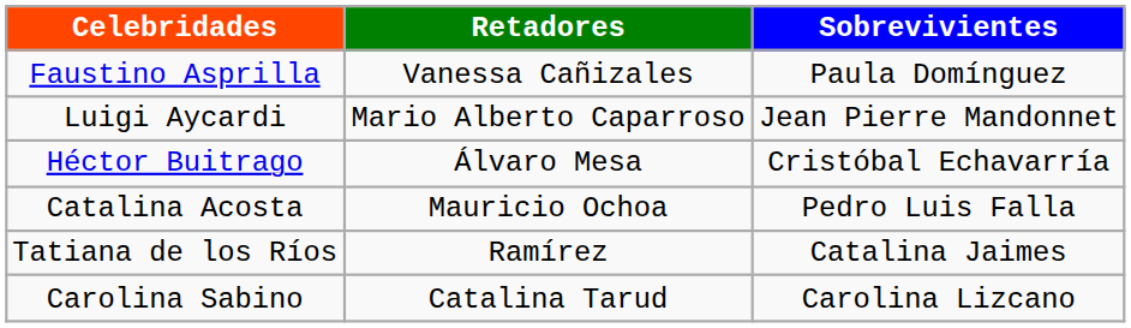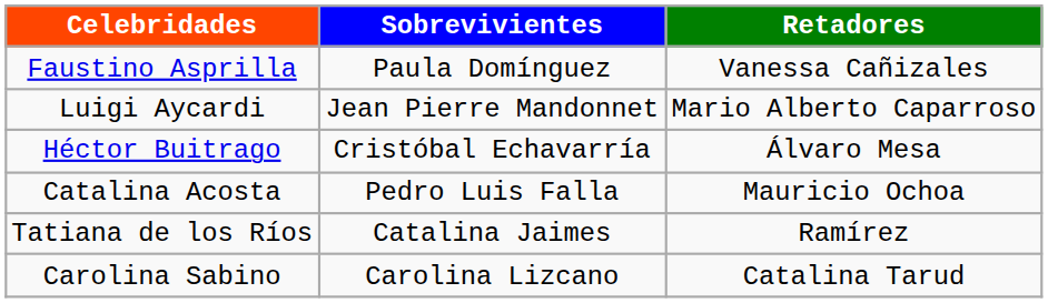 <table class="wikitable" style="margin:1em auto; font-size:85%; text-align:center">
 <tr>
 <th style="background:orangered; color:white">Celebridades</th>
+<th style="background:blue; color:white">Sobrevivientes</th>
 <th style="background:green; color:white">Retadores</th>
-<th style="background:blue; color:white">Sobrevivientes</th>
 </tr>
 <tr>
 <td><a href='#'>Faustino Asprilla</a></td>
+<td>Paula Domínguez</td>
 <td>Vanessa Cañizales</td>
-<td>Paula Domínguez</td>
 </tr>
 <tr>
 <td>Luigi Aycardi</td>
+<td>Jean Pierre Mandonnet</td>
 <td>Mario Alberto Caparroso</td>
-<td>Jean Pierre Mandonnet</td>
 </tr>
 <tr>
 <td><a href='#'>Héctor Buitrago</a></td>
+<td>Cristóbal Echavarría</td>
 <td>Álvaro Mesa</td>
-<td>Cristóbal Echavarría</td>
 </tr>
 <tr>
 <td>Catalina Acosta</td>
+<td>Pedro Luis Falla</td>
 <td>Mauricio Ochoa</td>
-<td>Pedro Luis Falla</td>
 </tr>
 <tr>
 <td>Tatiana de los Ríos</td>
+<td>Catalina Jaimes</td>
 <td> Ramírez</td>
-<td>Catalina Jaimes</td>
 </tr>
 <tr>
 <td>Carolina Sabino</td>
+<td>Carolina Lizcano</td>
 <td>Catalina Tarud</td>
-<td>Carolina Lizcano</td>
 </tr>
 </table>
